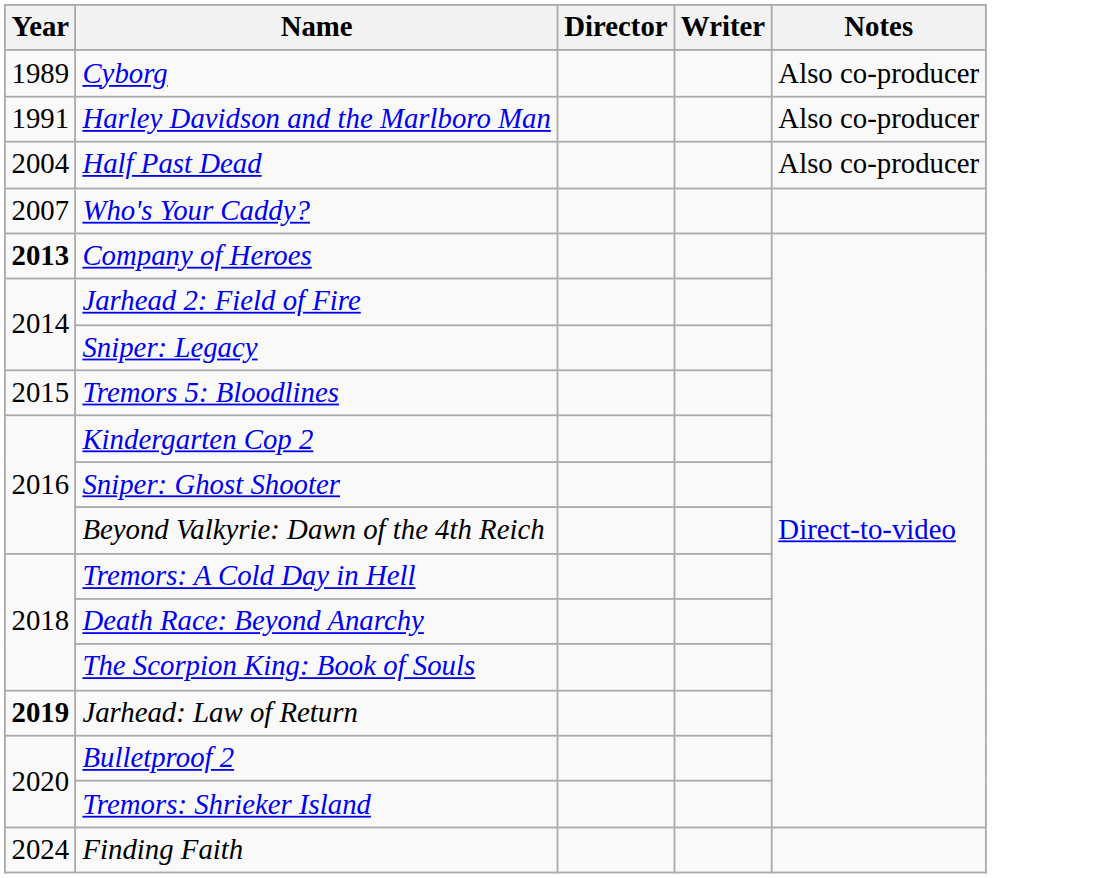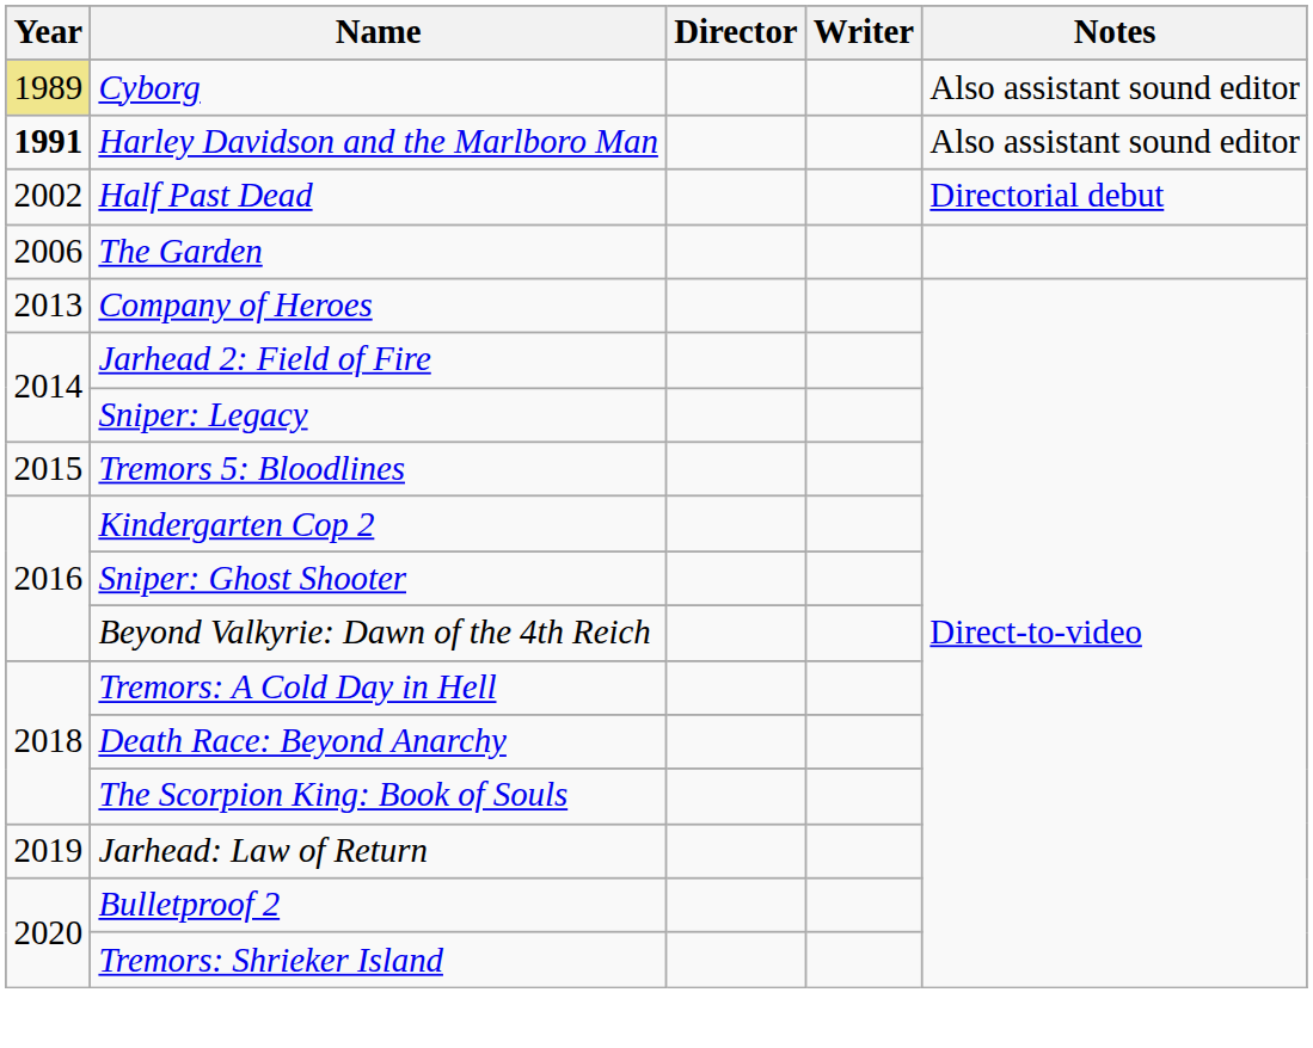 <table class="wikitable sortable">
 <tr>
 <th>Year</th>
 <th>Name</th>
 <th>Director</th>
 <th>Writer</th>
 <th>Notes</th>
 </tr>
 <tr>
-<td>1989</td>
+<td style="background: khaki;">1989</td>
 <td><em><a href='#'>Cyborg</a></em></td>
 <td></td>
 <td></td>
-<td>Also co-producer</td>
+<td>Also assistant sound editor</td>
 </tr>
 <tr>
-<td>1991</td>
+<td><strong>1991</strong></td>
 <td><em><a href='#'>Harley Davidson and the Marlboro Man</a></em></td>
 <td></td>
 <td></td>
-<td>Also co-producer</td>
+<td>Also assistant sound editor</td>
 </tr>
 <tr>
-<td>2004</td>
+<td>2002</td>
 <td><em><a href='#'>Half Past Dead</a></em></td>
 <td></td>
 <td></td>
-<td>Also co-producer</td>
+<td><a href='#'>Directorial debut</a></td>
 </tr>
 <tr>
-<td>2007</td>
-<td><em><a href='#'>Who's Your Caddy?</a></em></td>
+<td>2006</td>
+<td><em><a href='#'>The Garden</a></em></td>
 <td></td>
 <td></td>
 <td></td>
 </tr>
 <tr>
-<td><strong>2013</strong></td>
+<td>2013</td>
 <td><em><a href='#'>Company of Heroes</a></em></td>
 <td></td>
 <td></td>
 <td rowspan="13"><a href='#'>Direct-to-video</a></td>
 </tr>
 <tr>
 <td rowspan="2">2014</td>
 <td><em><a href='#'>Jarhead 2: Field of Fire</a></em></td>
 <td></td>
 <td></td>
 </tr>
 <tr>
 <td><em><a href='#'>Sniper: Legacy</a></em></td>
 <td></td>
 <td></td>
 </tr>
 <tr>
 <td>2015</td>
 <td><em><a href='#'>Tremors 5: Bloodlines</a></em></td>
 <td></td>
 <td></td>
 </tr>
 <tr>
 <td rowspan="3">2016</td>
 <td><em><a href='#'>Kindergarten Cop 2</a></em></td>
 <td></td>
 <td></td>
 </tr>
 <tr>
 <td><em><a href='#'>Sniper: Ghost Shooter</a></em></td>
 <td></td>
 <td></td>
 </tr>
 <tr>
 <td><em>Beyond Valkyrie: Dawn of the 4th Reich</em></td>
 <td></td>
 <td></td>
 </tr>
 <tr>
 <td rowspan="3">2018</td>
 <td><em><a href='#'>Tremors: A Cold Day in Hell</a></em></td>
 <td></td>
 <td></td>
 </tr>
 <tr>
 <td><em><a href='#'>Death Race: Beyond Anarchy</a></em></td>
 <td></td>
 <td></td>
 </tr>
 <tr>
 <td><em><a href='#'>The Scorpion King: Book of Souls</a></em></td>
 <td></td>
 <td></td>
 </tr>
 <tr>
-<td><strong>2019</strong></td>
+<td>2019</td>
 <td><em>Jarhead: Law of Return</em></td>
 <td></td>
 <td></td>
 </tr>
 <tr>
 <td rowspan="2">2020</td>
 <td><em><a href='#'>Bulletproof 2</a></em></td>
 <td></td>
 <td></td>
 </tr>
 <tr>
 <td><em><a href='#'>Tremors: Shrieker Island</a></em></td>
 <td></td>
 <td></td>
 </tr>
-<tr>
-<td>2024</td>
-<td><em>Finding Faith</em></td>
-<td></td>
-<td></td>
-<td></td>
-</tr>
 </table>
